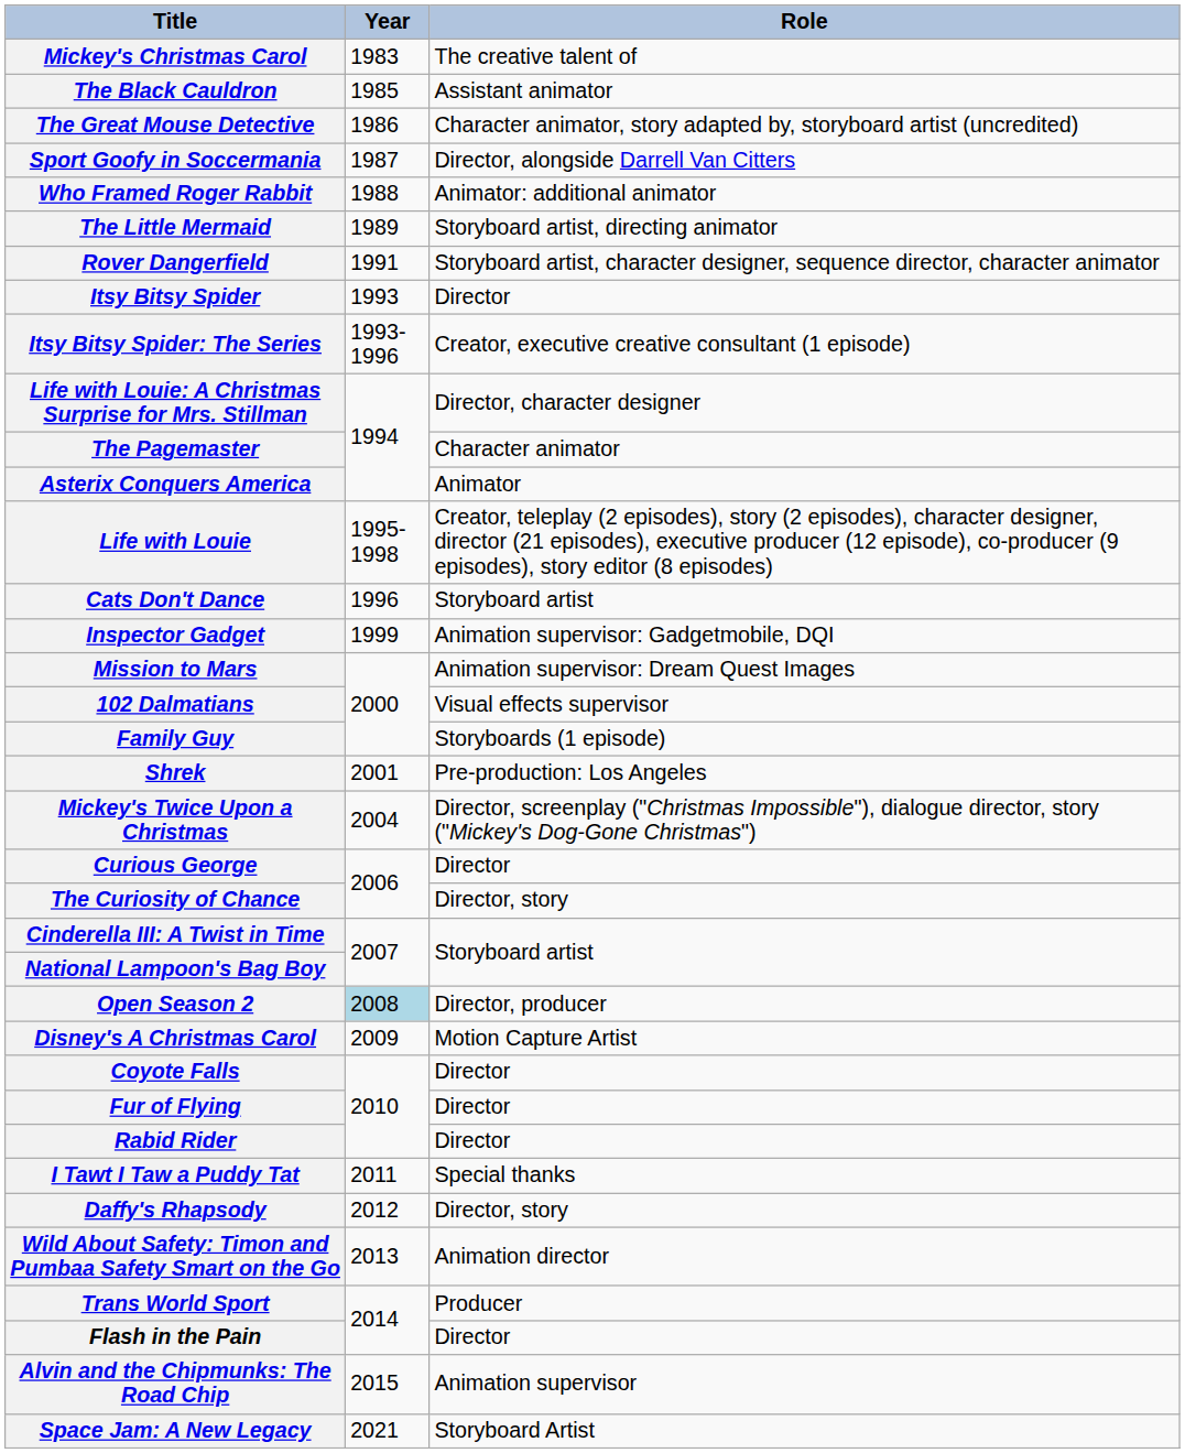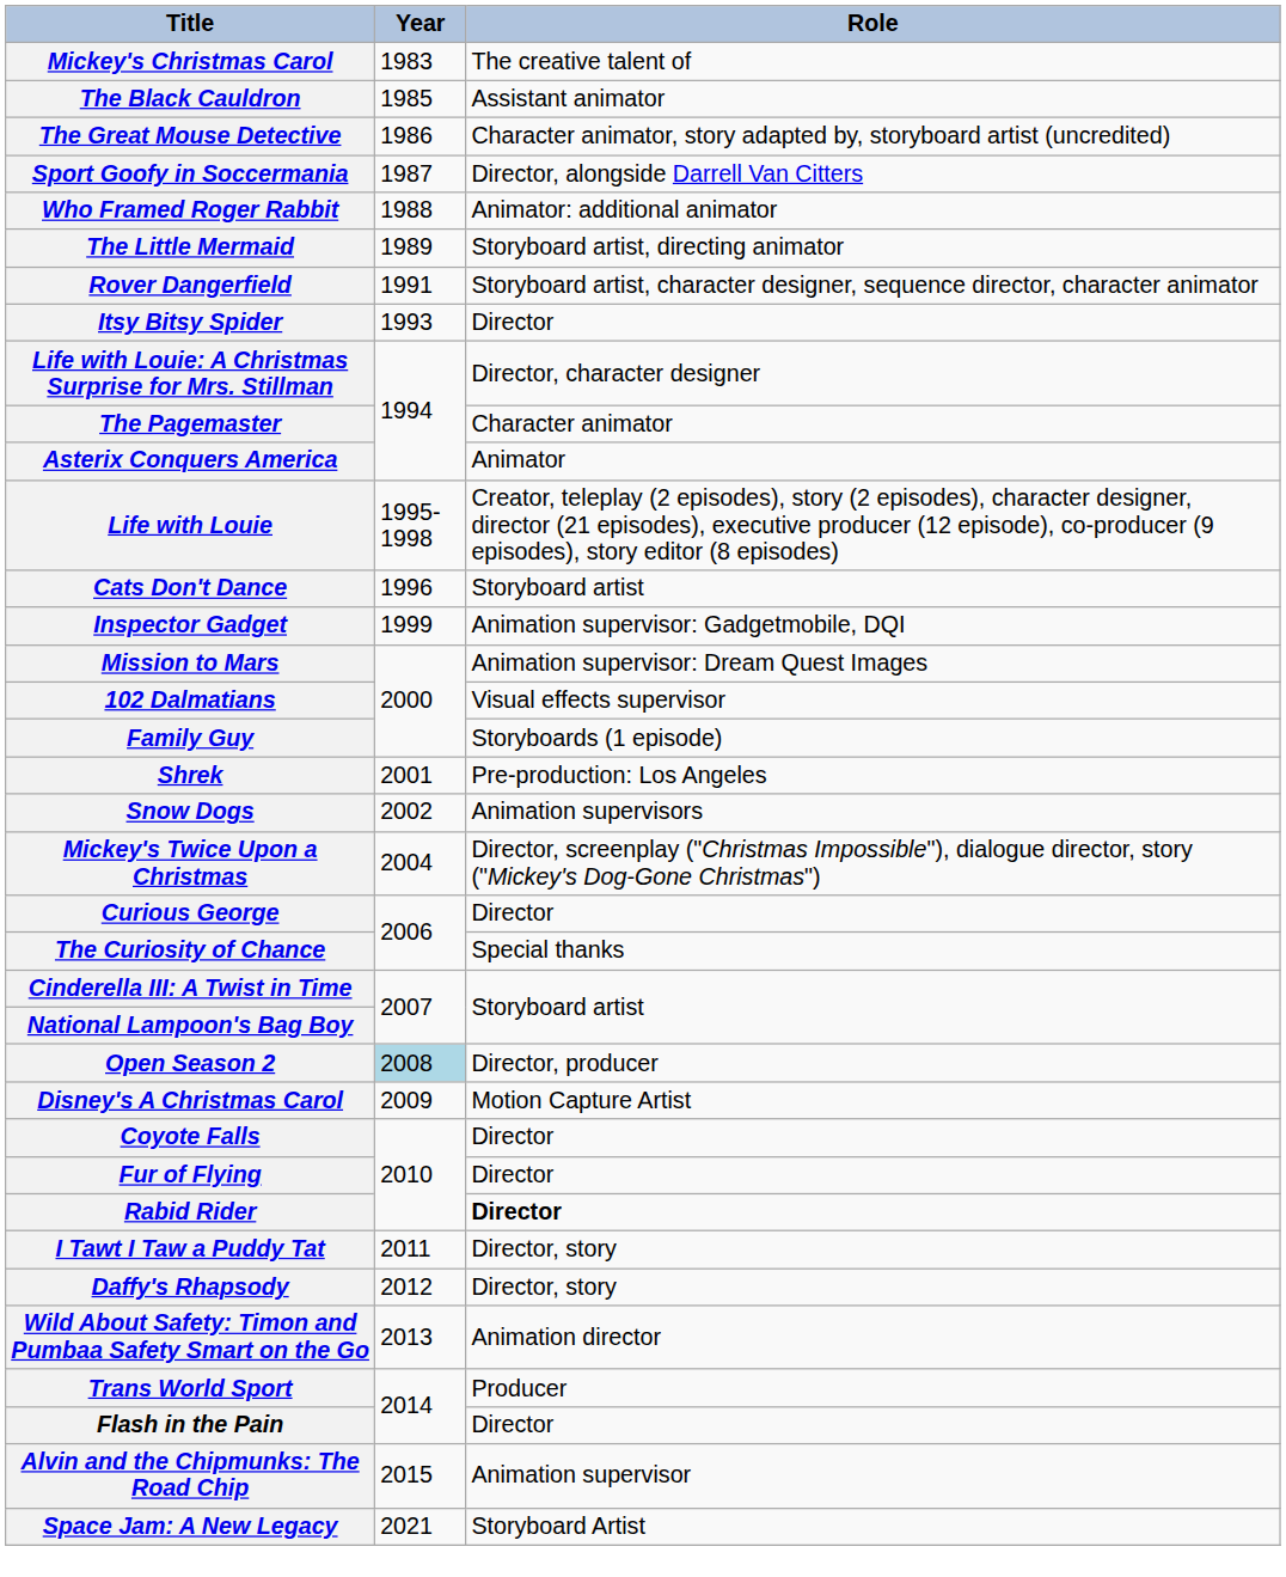 <table class="wikitable">
 <tr>
 <th style="background:#B0C4DE;">Title</th>
 <th style="background:#B0C4DE;">Year</th>
 <th style="background:#B0C4DE;">Role</th>
 </tr>
 <tr>
 <th scope="row"><em><a href='#'>Mickey's Christmas Carol</a></em></th>
 <td>1983</td>
 <td>The creative talent of</td>
 </tr>
 <tr>
 <th scope="row"><em><a href='#'>The Black Cauldron</a></em></th>
 <td>1985</td>
 <td>Assistant animator</td>
 </tr>
 <tr>
 <th scope="row"><em><a href='#'>The Great Mouse Detective</a></em></th>
 <td>1986</td>
 <td>Character animator, story adapted by, storyboard artist (uncredited)</td>
 </tr>
 <tr>
 <th scope="row"><em><a href='#'>Sport Goofy in Soccermania</a></em></th>
 <td>1987</td>
 <td>Director, alongside <a href='#'>Darrell Van Citters</a></td>
 </tr>
 <tr>
 <th scope="row"><em><a href='#'>Who Framed Roger Rabbit</a></em></th>
 <td>1988</td>
 <td>Animator: additional animator</td>
 </tr>
 <tr>
 <th scope="row"><em><a href='#'>The Little Mermaid</a></em></th>
 <td>1989</td>
 <td>Storyboard artist, directing animator</td>
 </tr>
 <tr>
 <th scope="row"><em> <a href='#'>Rover Dangerfield</a></em></th>
 <td>1991</td>
 <td>Storyboard artist, character designer, sequence director, character animator</td>
 </tr>
 <tr>
 <th scope="row"><em><a href='#'>Itsy Bitsy Spider</a></em></th>
 <td>1993</td>
 <td>Director</td>
-</tr>
-<tr>
-<th scope="row"><em><a href='#'>Itsy Bitsy Spider: The Series</a></em></th>
-<td>1993-1996</td>
-<td>Creator, executive creative consultant (1 episode)</td>
 </tr>
 <tr>
 <th scope="row"><em><a href='#'>Life with Louie: A Christmas Surprise for Mrs. Stillman</a></em></th>
 <td rowspan=3>1994</td>
 <td>Director, character designer</td>
 </tr>
 <tr>
 <th scope="row"><em> <a href='#'>The Pagemaster</a></em></th>
 <td>Character animator</td>
 </tr>
 <tr>
 <th scope="row"><em> <a href='#'>Asterix Conquers America</a></em></th>
 <td>Animator</td>
 </tr>
 <tr>
 <th scope="row"><em><a href='#'>Life with Louie</a></em></th>
 <td>1995-1998</td>
 <td>Creator, teleplay (2 episodes), story (2 episodes), character designer, director (21 episodes), executive producer (12 episode), co-producer (9 episodes), story editor (8 episodes)</td>
 </tr>
 <tr>
 <th scope="row"><em><a href='#'>Cats Don't Dance</a></em></th>
 <td>1996</td>
 <td>Storyboard artist</td>
 </tr>
 <tr>
 <th scope="row"><em> <a href='#'>Inspector Gadget</a></em></th>
 <td>1999</td>
 <td>Animation supervisor: Gadgetmobile, DQI</td>
 </tr>
 <tr>
 <th scope="row"><em><a href='#'>Mission to Mars</a></em></th>
 <td rowspan=3>2000</td>
 <td>Animation supervisor: Dream Quest Images</td>
 </tr>
 <tr>
 <th scope="row"><em><a href='#'>102 Dalmatians</a></em></th>
 <td>Visual effects supervisor</td>
 </tr>
 <tr>
 <th scope="row"><em><a href='#'>Family Guy</a></em></th>
 <td>Storyboards (1 episode)</td>
 </tr>
 <tr>
 <th scope="row"><em><a href='#'>Shrek</a></em></th>
 <td>2001</td>
 <td>Pre-production: Los Angeles</td>
 </tr>
 <tr>
+<th scope="row"><em><a href='#'>Snow Dogs</a></em></th>
+<td>2002</td>
+<td>Animation supervisors</td>
+</tr>
+<tr>
 <th scope="row"><em><a href='#'>Mickey's Twice Upon a Christmas</a></em></th>
 <td>2004</td>
 <td>Director, screenplay ("<em>Christmas Impossible</em>"), dialogue director, story ("<em>Mickey's Dog-Gone Christmas</em>")</td>
 </tr>
 <tr>
 <th scope="row"><em><a href='#'>Curious George</a></em></th>
 <td rowspan=2>2006</td>
 <td>Director</td>
 </tr>
 <tr>
 <th scope="row"><em><a href='#'>The Curiosity of Chance</a></em></th>
-<td>Director, story</td>
+<td>Special thanks</td>
 </tr>
 <tr>
 <th scope="row"><em><a href='#'>Cinderella III: A Twist in Time</a></em></th>
 <td rowspan=2>2007</td>
 <td rowspan=2>Storyboard artist</td>
 </tr>
 <tr>
 <th scope="row"><em><a href='#'>National Lampoon's Bag Boy</a></em></th>
 </tr>
 <tr>
 <th scope="row"><em><a href='#'>Open Season 2</a></em></th>
 <td style="background: lightblue;">2008</td>
 <td>Director, producer </td>
 </tr>
 <tr>
 <th scope="row"><em><a href='#'>Disney's A Christmas Carol</a></em></th>
 <td>2009</td>
 <td>Motion Capture Artist</td>
 </tr>
 <tr>
 <th scope="row"><em> <a href='#'>Coyote Falls</a></em></th>
 <td rowspan="3">2010</td>
 <td>Director</td>
 </tr>
 <tr>
 <th scope="row"><em> <a href='#'>Fur of Flying</a></em></th>
 <td>Director</td>
 </tr>
 <tr>
 <th scope="row"><em> <a href='#'>Rabid Rider</a></em></th>
-<td>Director</td>
+<td><strong>Director</strong></td>
 </tr>
 <tr>
 <th scope="row"><em> <a href='#'>I Tawt I Taw a Puddy Tat</a></em></th>
 <td>2011</td>
-<td>Special thanks</td>
+<td>Director, story</td>
 </tr>
 <tr>
 <th scope="row"><em> <a href='#'>Daffy's Rhapsody</a></em></th>
 <td>2012</td>
 <td>Director, story</td>
 </tr>
 <tr>
 <th scope="row"><em><a href='#'>Wild About Safety: Timon and Pumbaa Safety Smart on the Go</a></em></th>
 <td rowspan=1>2013</td>
 <td>Animation director</td>
 </tr>
 <tr>
 <th scope="row"><em><a href='#'>Trans World Sport</a></em></th>
 <td rowspan="2">2014</td>
 <td>Producer</td>
 </tr>
 <tr>
 <th scope="row"><em> Flash in the Pain</em></th>
 <td>Director</td>
 </tr>
 <tr>
 <th scope="row"><em><a href='#'>Alvin and the Chipmunks: The Road Chip</a></em></th>
 <td rowspan=1>2015</td>
 <td>Animation supervisor</td>
 </tr>
 <tr>
 <th scope="row"><em><a href='#'>Space Jam: A New Legacy</a></em></th>
 <td rowspan=1>2021</td>
 <td>Storyboard Artist</td>
 </tr>
 <tr>
 </tr>
 </table>
